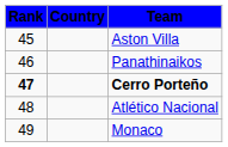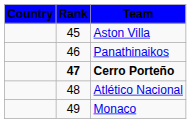 <table class="wikitable" style="text-align: center;">
 <tr>
+<th style="background:blue"><span> Country</span></th>
 <th style="background:blue"><span> Rank</span></th>
-<th style="background:blue"><span> Country</span></th>
 <th style="background:blue"><span> Team</span></th>
 </tr>
 <tr>
+<td></td>
 <td>45</td>
-<td></td>
 <td style="text-align: left;"><a href='#'>Aston Villa</a></td>
 </tr>
 <tr>
+<td></td>
 <td>46</td>
-<td></td>
 <td style="text-align: left;"><a href='#'> Panathinaikos</a></td>
 </tr>
 <tr>
+<td></td>
 <td><strong>47</strong></td>
-<td></td>
 <td style="text-align: left;"><strong>Cerro Porteño</strong></td>
 </tr>
 <tr>
+<td></td>
 <td>48</td>
-<td></td>
 <td style="text-align: left;"><a href='#'>Atlético Nacional</a></td>
 </tr>
 <tr>
+<td></td>
 <td>49</td>
-<td></td>
 <td style="text-align: left;"><a href='#'>Monaco</a></td>
 </tr>
 </table>
